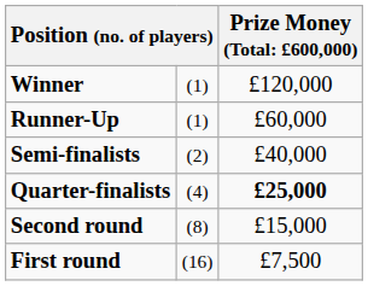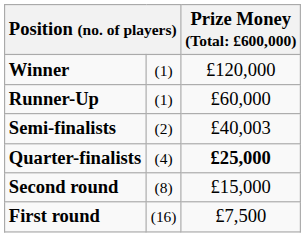 <table class="wikitable">
 <tr>
 <th colspan=2>Position <small>(no. of players)</small></th>
 <th>Prize Money<br><small>(Total: £600,000)</small></th>
 </tr>
 <tr>
 <td><strong>Winner</strong></td>
 <td align=center><small>(1)</small></td>
 <td align=center>£120,000</td>
 </tr>
 <tr>
 <td><strong>Runner-Up</strong></td>
 <td align=center><small>(1)</small></td>
 <td align=center>£60,000</td>
 </tr>
 <tr>
 <td><strong>Semi-finalists</strong></td>
 <td align=center><small>(2)</small></td>
-<td align=center>£40,000</td>
+<td align=center>£40,003</td>
 </tr>
 <tr>
 <td><strong>Quarter-finalists</strong></td>
 <td align=center><small>(4)</small></td>
 <td align=center><strong>£25,000</strong></td>
 </tr>
 <tr>
 <td><strong>Second round</strong></td>
 <td align=center><small>(8)</small></td>
 <td align=center>£15,000</td>
 </tr>
 <tr>
 <td><strong>First round</strong></td>
 <td align=center><small>(16)</small></td>
 <td align=center>£7,500</td>
 </tr>
 </table>
